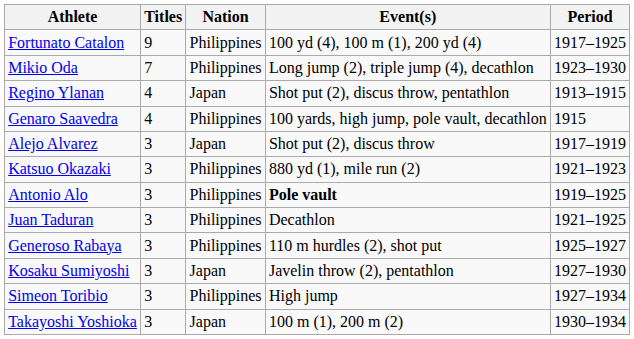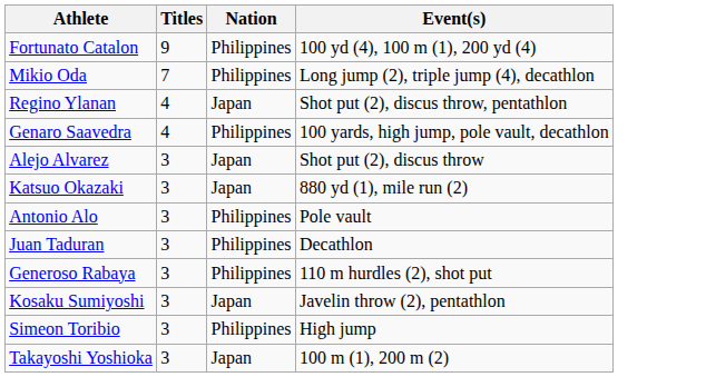 <table class="wikitable sortable">
 <tr>
 <th>Athlete</th>
 <th>Titles</th>
 <th>Nation</th>
 <th>Event(s)</th>
-<th>Period</th>
 </tr>
 <tr>
 <td><a href='#'>Fortunato Catalon</a></td>
 <td>9</td>
 <td>Philippines</td>
 <td>100 yd (4), 100 m (1), 200 yd (4)</td>
-<td>1917–1925</td>
 </tr>
 <tr>
 <td><a href='#'>Mikio Oda</a></td>
 <td>7</td>
 <td>Philippines</td>
 <td>Long jump (2), triple jump (4), decathlon</td>
-<td>1923–1930</td>
 </tr>
 <tr>
 <td><a href='#'>Regino Ylanan</a></td>
 <td>4</td>
 <td>Japan</td>
 <td>Shot put (2), discus throw, pentathlon</td>
-<td>1913–1915</td>
 </tr>
 <tr>
 <td><a href='#'>Genaro Saavedra</a></td>
 <td>4</td>
 <td>Philippines</td>
 <td>100 yards, high jump, pole vault, decathlon</td>
-<td>1915</td>
 </tr>
 <tr>
 <td><a href='#'>Alejo Alvarez</a></td>
 <td>3</td>
 <td>Japan</td>
 <td>Shot put (2), discus throw</td>
-<td>1917–1919</td>
 </tr>
 <tr>
 <td><a href='#'>Katsuo Okazaki</a></td>
 <td>3</td>
-<td>Philippines</td>
+<td>Japan</td>
 <td>880 yd (1), mile run (2)</td>
-<td>1921–1923</td>
 </tr>
 <tr>
 <td><a href='#'>Antonio Alo</a></td>
 <td>3</td>
 <td>Philippines</td>
-<td><strong>Pole vault</strong></td>
-<td>1919–1925</td>
+<td>Pole vault</td>
 </tr>
 <tr>
 <td><a href='#'>Juan Taduran</a></td>
 <td>3</td>
 <td>Philippines</td>
 <td>Decathlon</td>
-<td>1921–1925</td>
 </tr>
 <tr>
 <td><a href='#'>Generoso Rabaya</a></td>
 <td>3</td>
 <td>Philippines</td>
 <td>110 m hurdles (2), shot put</td>
-<td>1925–1927</td>
 </tr>
 <tr>
 <td><a href='#'>Kosaku Sumiyoshi</a></td>
 <td>3</td>
 <td>Japan</td>
 <td>Javelin throw (2), pentathlon</td>
-<td>1927–1930</td>
 </tr>
 <tr>
 <td><a href='#'>Simeon Toribio</a></td>
 <td>3</td>
 <td>Philippines</td>
 <td>High jump</td>
-<td>1927–1934</td>
 </tr>
 <tr>
 <td><a href='#'>Takayoshi Yoshioka</a></td>
 <td>3</td>
 <td>Japan</td>
 <td>100 m (1), 200 m (2)</td>
-<td>1930–1934</td>
 </tr>
 </table>
